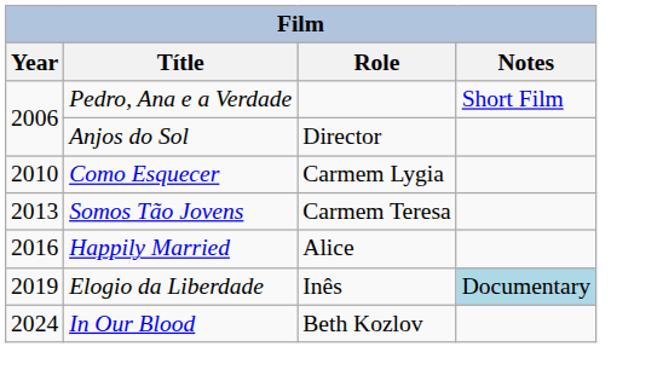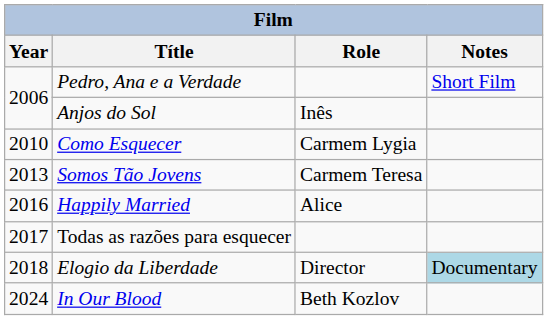 <table class="wikitable">
 <tr style="background:#ccc; text-align:center;">
 <th colspan="4" style="background: LightSteelBlue;">Film</th>
 </tr>
 <tr style="background:#ccc; text-align:center;">
 <th>Year</th>
 <th>Títle</th>
 <th>Role</th>
 <th>Notes</th>
 </tr>
 <tr>
 <td rowspan="2">2006</td>
 <td><em>Pedro, Ana e a Verdade</em></td>
 <td></td>
 <td><a href='#'>Short Film</a></td>
 </tr>
 <tr>
 <td><em>Anjos do Sol</em></td>
-<td>Director</td>
+<td>Inês</td>
 <td></td>
 </tr>
 <tr>
 <td>2010</td>
 <td><em><a href='#'>Como Esquecer</a></em></td>
 <td>Carmem Lygia</td>
 <td></td>
 </tr>
 <tr>
 <td>2013</td>
 <td><em><a href='#'>Somos Tão Jovens</a></em></td>
 <td>Carmem Teresa</td>
 <td></td>
 </tr>
 <tr>
 <td>2016</td>
 <td><em><a href='#'>Happily Married</a></em></td>
 <td>Alice</td>
 <td></td>
 </tr>
 <tr>
-<td>2019</td>
+<td>2017</td>
+<td>Todas as razões para esquecer</td>
+<td></td>
+<td></td>
+</tr>
+<tr>
+<td>2018</td>
 <td><em>Elogio da Liberdade</em></td>
-<td>Inês</td>
+<td>Director</td>
 <td style="background: lightblue;">Documentary</td>
 </tr>
 <tr>
 <td>2024</td>
 <td><em><a href='#'>In Our Blood</a></em></td>
 <td>Beth Kozlov</td>
 <td></td>
 </tr>
 </table>
